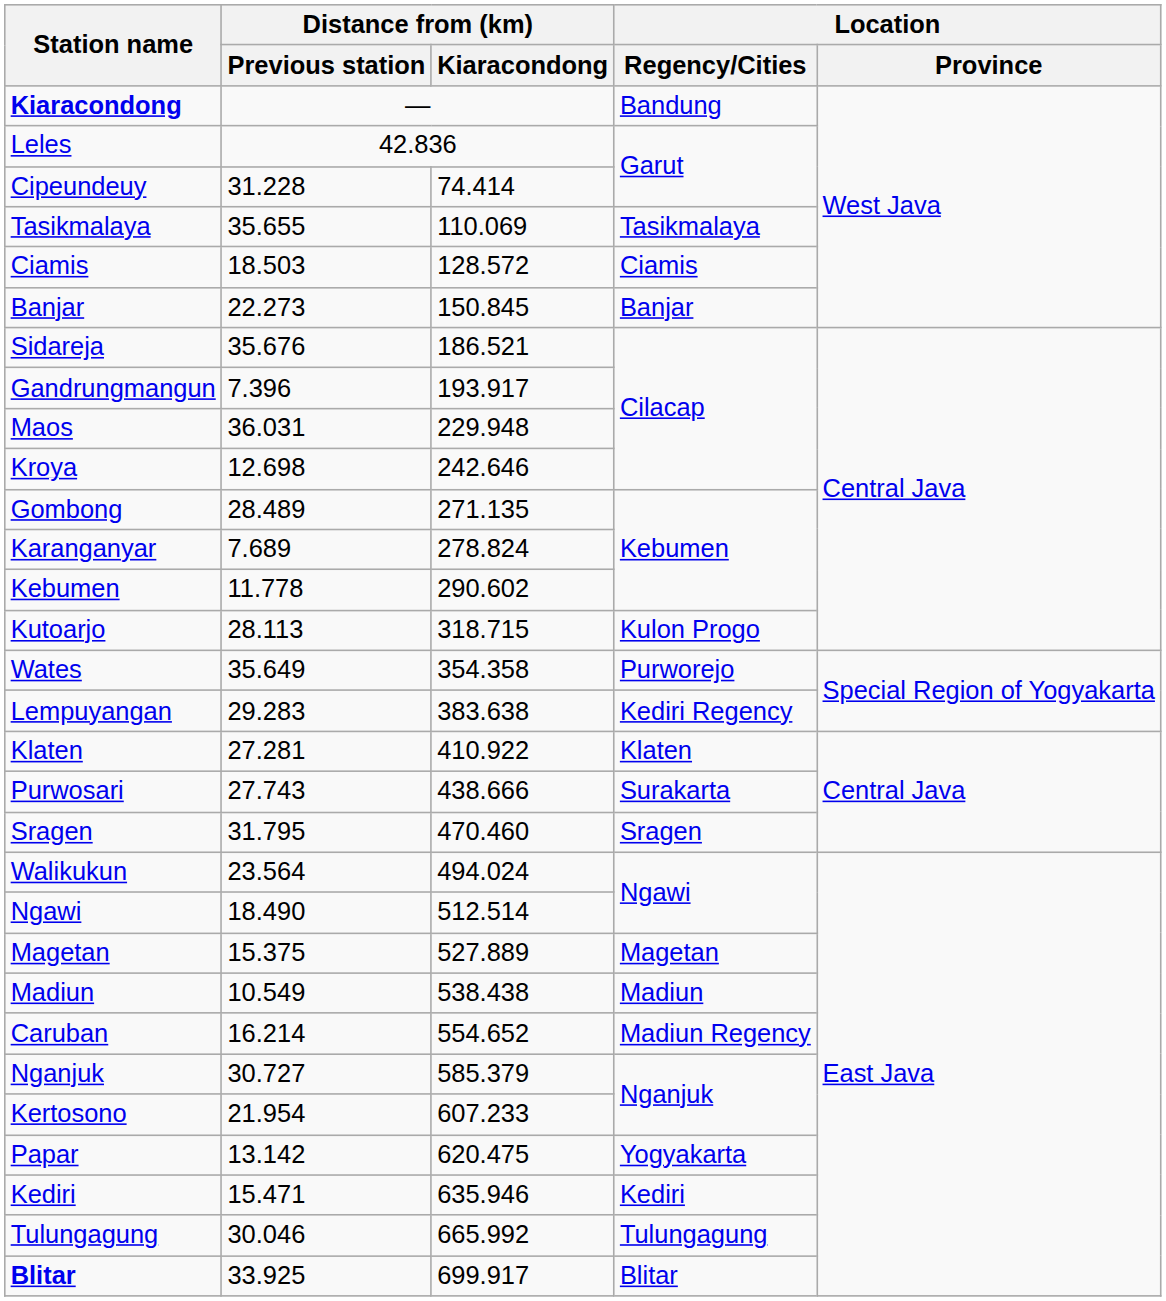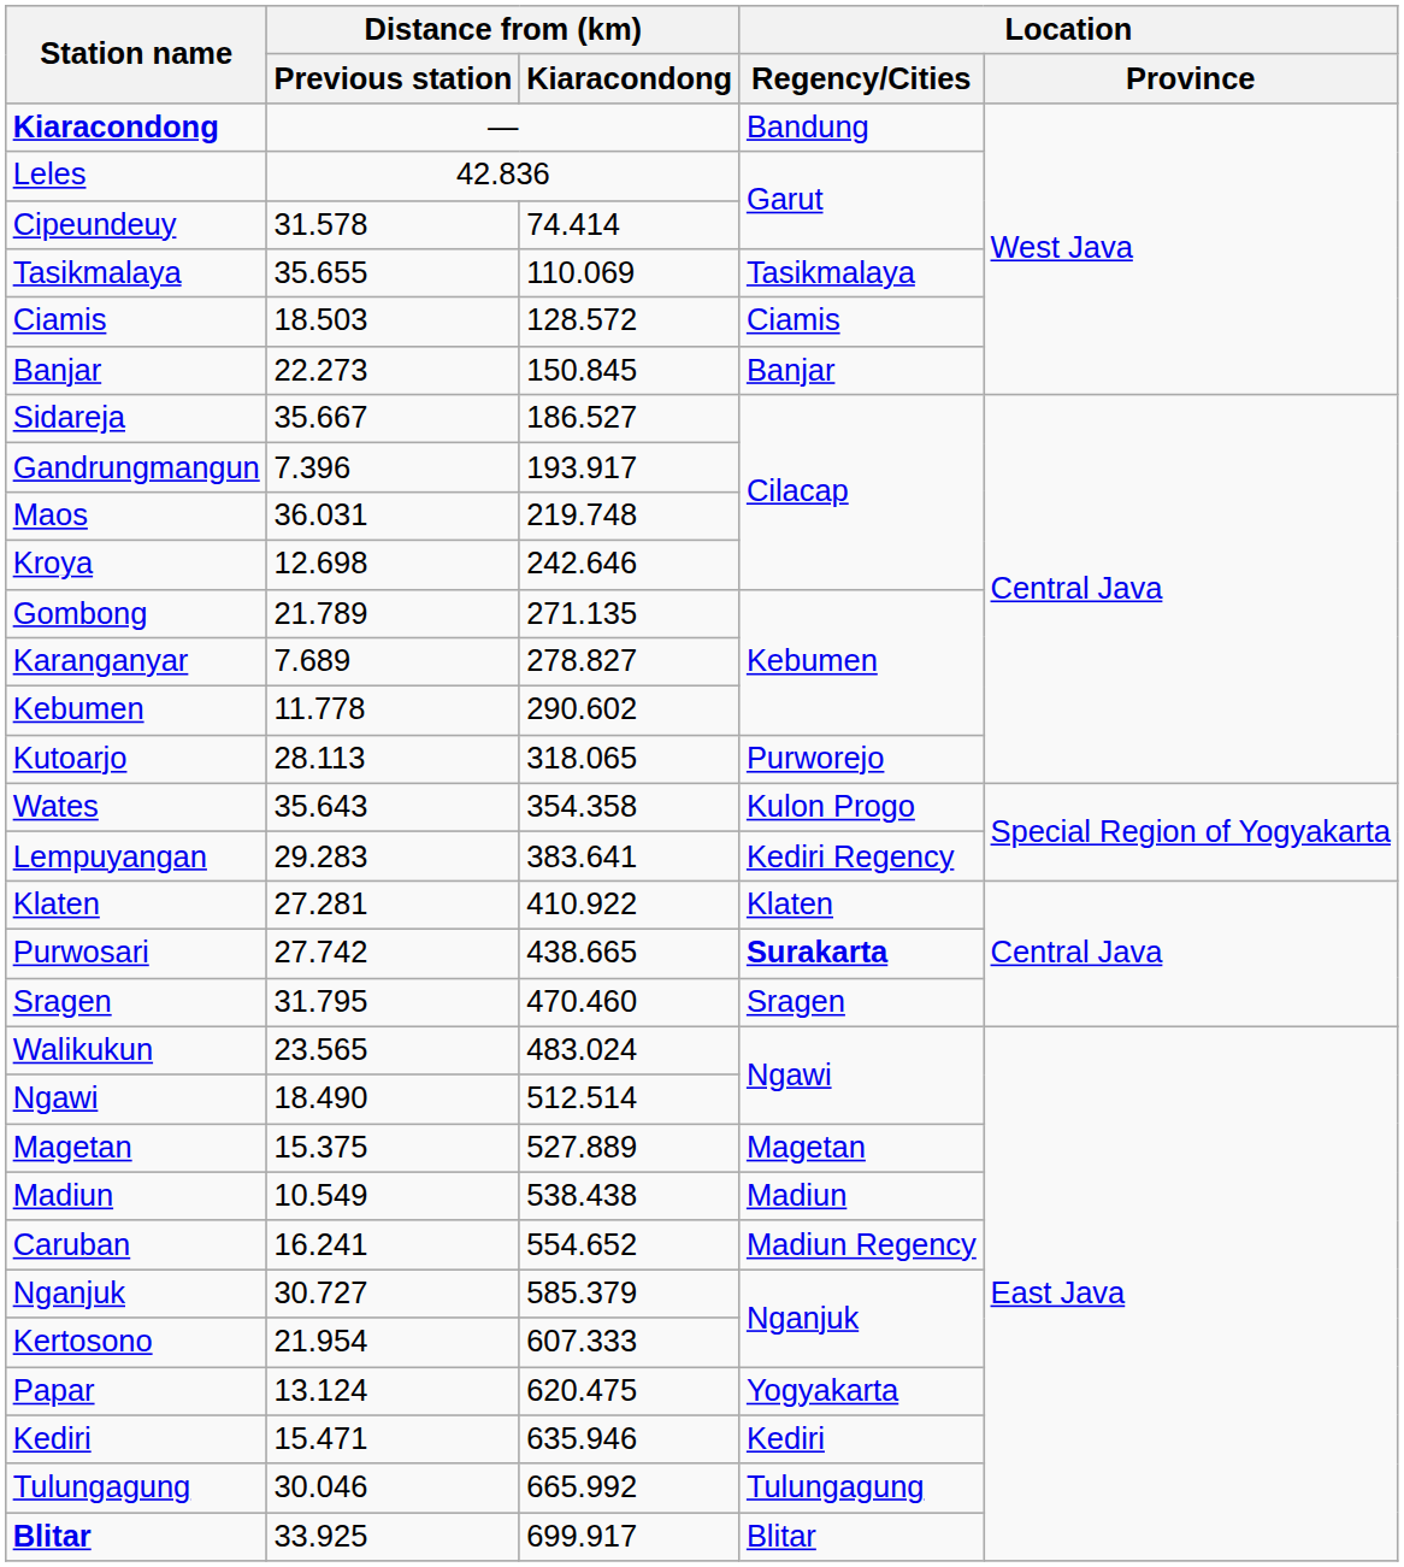 <table class="wikitable" rules="all">
 <tr>
 <th rowspan="2">Station name</th>
 <th colspan="2" style="width: 5em;">Distance from (km)</th>
 <th colspan="2" style="width: 5em;">Location</th>
 </tr>
 <tr>
 <th>Previous station</th>
 <th>Kiaracondong</th>
 <th>Regency/Cities</th>
 <th>Province</th>
 </tr>
 <tr>
 <td><strong><a href='#'>Kiaracondong</a></strong><small></small></td>
 <td colspan="2" align="center">—</td>
 <td><a href='#'>Bandung</a></td>
 <td rowspan="6"><a href='#'>West Java</a></td>
 </tr>
 <tr>
 <td><a href='#'>Leles</a></td>
 <td colspan="2" align="center">42.836</td>
 <td rowspan="2"><a href='#'>Garut</a></td>
 </tr>
 <tr>
 <td><a href='#'>Cipeundeuy</a></td>
-<td>31.228</td>
+<td>31.578</td>
 <td>74.414</td>
 </tr>
 <tr>
 <td><a href='#'>Tasikmalaya</a></td>
 <td>35.655</td>
 <td>110.069</td>
 <td><a href='#'>Tasikmalaya</a></td>
 </tr>
 <tr>
 <td><a href='#'>Ciamis</a></td>
 <td>18.503</td>
 <td>128.572</td>
 <td><a href='#'>Ciamis</a></td>
 </tr>
 <tr>
 <td><a href='#'>Banjar</a></td>
 <td>22.273</td>
 <td>150.845</td>
 <td><a href='#'>Banjar</a></td>
 </tr>
 <tr>
 <td><a href='#'>Sidareja</a></td>
-<td>35.676</td>
-<td>186.521</td>
+<td>35.667</td>
+<td>186.527</td>
 <td rowspan="4"><a href='#'>Cilacap</a></td>
 <td rowspan="8"><a href='#'>Central Java</a></td>
 </tr>
 <tr>
 <td><a href='#'>Gandrungmangun</a></td>
 <td>7.396</td>
 <td>193.917</td>
 </tr>
 <tr>
 <td><a href='#'>Maos</a></td>
 <td>36.031</td>
-<td>229.948</td>
+<td>219.748</td>
 </tr>
 <tr>
 <td><a href='#'>Kroya</a></td>
 <td>12.698</td>
 <td>242.646</td>
 </tr>
 <tr>
 <td><a href='#'>Gombong</a><small></small></td>
-<td>28.489</td>
+<td>21.789</td>
 <td>271.135</td>
 <td rowspan="3"><a href='#'>Kebumen</a></td>
 </tr>
 <tr>
 <td><a href='#'>Karanganyar</a><small></small></td>
 <td>7.689</td>
-<td>278.824</td>
+<td>278.827</td>
 </tr>
 <tr>
 <td><a href='#'>Kebumen</a></td>
 <td>11.778</td>
 <td>290.602</td>
 </tr>
 <tr>
 <td><a href='#'>Kutoarjo</a></td>
 <td>28.113</td>
-<td>318.715</td>
-<td><a href='#'>Kulon Progo</a></td>
+<td>318.065</td>
+<td><a href='#'>Purworejo</a></td>
 </tr>
 <tr>
 <td><a href='#'>Wates</a></td>
-<td>35.649</td>
+<td>35.643</td>
 <td>354.358</td>
-<td><a href='#'>Purworejo</a></td>
+<td><a href='#'>Kulon Progo</a></td>
 <td rowspan="2"><a href='#'>Special Region of Yogyakarta</a></td>
 </tr>
 <tr>
 <td><a href='#'>Lempuyangan</a></td>
 <td>29.283</td>
-<td>383.638</td>
+<td>383.641</td>
 <td><a href='#'>Kediri Regency</a></td>
 </tr>
 <tr>
 <td><a href='#'>Klaten</a></td>
 <td>27.281</td>
 <td>410.922</td>
 <td><a href='#'>Klaten</a></td>
 <td rowspan="3"><a href='#'>Central Java</a></td>
 </tr>
 <tr>
 <td><a href='#'>Purwosari</a></td>
-<td>27.743</td>
-<td>438.666</td>
-<td><a href='#'>Surakarta</a></td>
+<td>27.742</td>
+<td>438.665</td>
+<td><strong><a href='#'>Surakarta</a></strong></td>
 </tr>
 <tr>
 <td><a href='#'>Sragen</a></td>
 <td>31.795</td>
 <td>470.460</td>
 <td><a href='#'>Sragen</a></td>
 </tr>
 <tr>
 <td><a href='#'>Walikukun</a></td>
-<td>23.564</td>
-<td>494.024</td>
+<td>23.565</td>
+<td>483.024</td>
 <td rowspan="2"><a href='#'>Ngawi</a></td>
 <td rowspan="11"><a href='#'>East Java</a></td>
 </tr>
 <tr>
 <td><a href='#'>Ngawi</a></td>
 <td>18.490</td>
 <td>512.514</td>
 </tr>
 <tr>
 <td><a href='#'>Magetan</a></td>
 <td>15.375</td>
 <td>527.889</td>
 <td><a href='#'>Magetan</a></td>
 </tr>
 <tr>
 <td><a href='#'>Madiun</a></td>
 <td>10.549</td>
 <td>538.438</td>
 <td><a href='#'>Madiun</a></td>
 </tr>
 <tr>
 <td><a href='#'>Caruban</a></td>
-<td>16.214</td>
+<td>16.241</td>
 <td>554.652</td>
 <td><a href='#'>Madiun Regency</a></td>
 </tr>
 <tr>
 <td><a href='#'>Nganjuk</a></td>
 <td>30.727</td>
 <td>585.379</td>
 <td rowspan="2"><a href='#'>Nganjuk</a></td>
 </tr>
 <tr>
 <td><a href='#'>Kertosono</a></td>
 <td>21.954</td>
-<td>607.233</td>
+<td>607.333</td>
 </tr>
 <tr>
 <td><a href='#'>Papar</a></td>
-<td>13.142</td>
+<td>13.124</td>
 <td>620.475</td>
 <td><a href='#'>Yogyakarta</a></td>
 </tr>
 <tr>
 <td><a href='#'>Kediri</a></td>
 <td>15.471</td>
 <td>635.946</td>
 <td><a href='#'>Kediri</a></td>
 </tr>
 <tr>
 <td><a href='#'>Tulungagung</a></td>
 <td>30.046</td>
 <td>665.992</td>
 <td><a href='#'>Tulungagung</a></td>
 </tr>
 <tr>
 <td><strong><a href='#'>Blitar</a></strong><small></small></td>
 <td>33.925</td>
 <td>699.917</td>
 <td><a href='#'>Blitar</a></td>
 </tr>
 </table>
